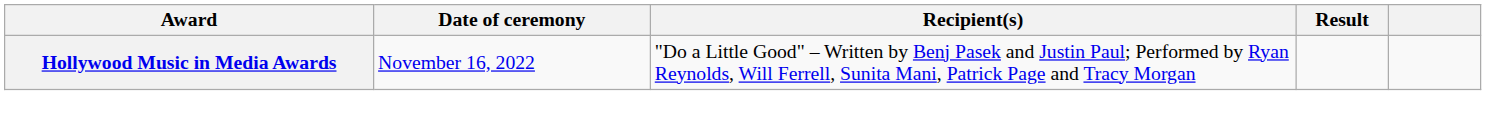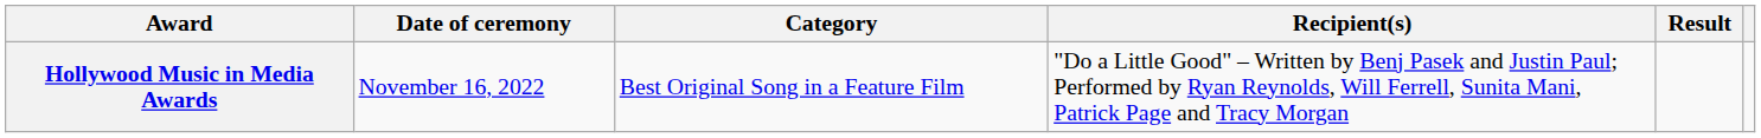 <table class="wikitable sortable plainrowheaders" style="width: 95%;">
 <tr>
 <th scope="col" style="width:20%;">Award</th>
 <th scope="col" style="width:15%;">Date of ceremony</th>
+<th scope="col" style="width:25%;">Category</th>
 <th scope="col" style="width:35%;">Recipient(s)</th>
 <th scope="col" style="width:5%;">Result</th>
 <th scope="col" style="width:5%;" class="unsortable"></th>
 </tr>
 <tr>
 <th scope="row"><a href='#'>Hollywood Music in Media Awards</a></th>
 <td><a href='#'>November 16, 2022</a></td>
+<td><a href='#'>Best Original Song in a Feature Film</a></td>
 <td>"Do a Little Good" – Written by <a href='#'>Benj Pasek</a> and <a href='#'>Justin Paul</a>; Performed by <a href='#'>Ryan Reynolds</a>, <a href='#'>Will Ferrell</a>, <a href='#'>Sunita Mani</a>, <a href='#'>Patrick Page</a> and <a href='#'>Tracy Morgan</a></td>
 <td></td>
 <td align="center"></td>
 </tr>
 </table>
